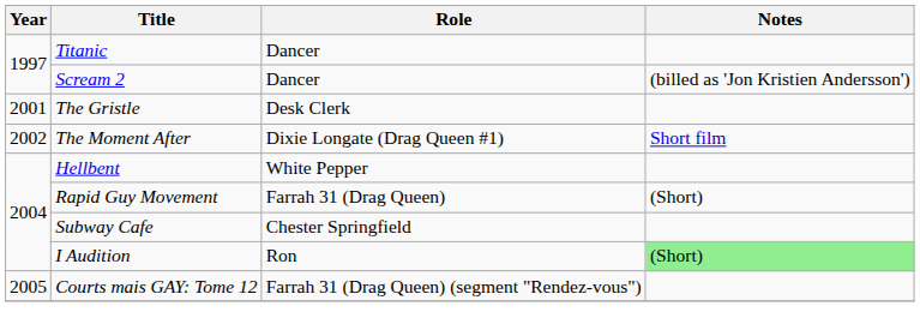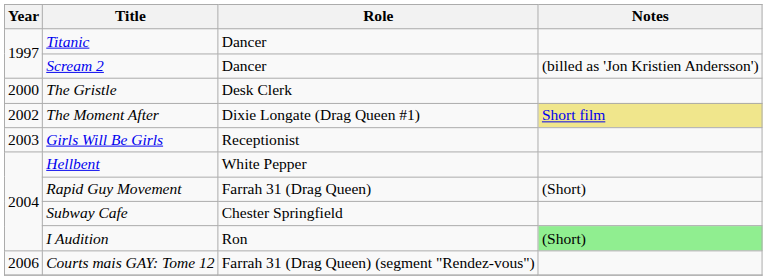 <table class="wikitable sortable">
 <tr>
 <th>Year</th>
 <th>Title</th>
 <th>Role</th>
 <th class="unsortable">Notes</th>
 </tr>
 <tr>
 <td rowspan=2>1997</td>
 <td><em><a href='#'>Titanic</a></em></td>
 <td>Dancer</td>
 <td></td>
 </tr>
 <tr>
 <td><em><a href='#'>Scream 2</a></em></td>
 <td>Dancer</td>
 <td>(billed as 'Jon Kristien Andersson')</td>
 </tr>
 <tr>
-<td>2001</td>
+<td>2000</td>
 <td><em>The Gristle</em></td>
 <td>Desk Clerk</td>
 <td></td>
 </tr>
 <tr>
 <td>2002</td>
 <td><em>The Moment After</em></td>
 <td>Dixie Longate (Drag Queen #1)</td>
-<td><a href='#'>Short film</a></td>
+<td style="background: khaki;"><a href='#'>Short film</a></td>
+</tr>
+<tr>
+<td>2003</td>
+<td><em><a href='#'>Girls Will Be Girls</a></em></td>
+<td>Receptionist</td>
+<td></td>
 </tr>
 <tr>
 <td rowspan=4>2004</td>
 <td><em><a href='#'>Hellbent</a></em></td>
 <td>White Pepper</td>
 <td></td>
 </tr>
 <tr>
 <td><em>Rapid Guy Movement</em></td>
 <td>Farrah 31 (Drag Queen)</td>
 <td>(Short)</td>
 </tr>
 <tr>
 <td><em>Subway Cafe</em></td>
 <td>Chester Springfield</td>
 <td></td>
 </tr>
 <tr>
 <td><em>I Audition</em></td>
 <td>Ron</td>
 <td style="background: lightgreen;">(Short)</td>
 </tr>
 <tr>
-<td>2005</td>
+<td>2006</td>
 <td><em>Courts mais GAY: Tome 12</em></td>
 <td>Farrah 31 (Drag Queen) (segment "Rendez-vous")</td>
 <td></td>
 </tr>
 <tr>
 </tr>
 </table>
